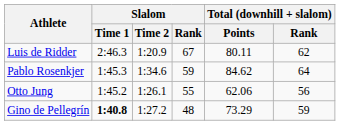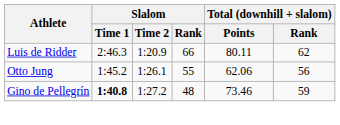 <table class="wikitable" style="font-size:90%">
 <tr>
 <th rowspan="2">Athlete</th>
 <th colspan="3">Slalom</th>
 <th colspan="2">Total (downhill + slalom)</th>
 </tr>
 <tr>
 <th>Time 1</th>
 <th>Time 2</th>
 <th>Rank</th>
 <th>Points</th>
 <th>Rank</th>
 </tr>
 <tr>
 <td><a href='#'>Luis de Ridder</a></td>
 <td align="center">2:46.3</td>
 <td align="center">1:20.9</td>
-<td align="center">67</td>
+<td align="center">66</td>
 <td align="center">80.11</td>
 <td align="center">62</td>
-</tr>
-<tr>
-<td><a href='#'>Pablo Rosenkjer</a></td>
-<td align="center">1:45.3</td>
-<td align="center">1:34.6</td>
-<td align="center">59</td>
-<td align="center">84.62</td>
-<td align="center">64</td>
 </tr>
 <tr>
 <td><a href='#'>Otto Jung</a></td>
 <td align="center">1:45.2</td>
 <td align="center">1:26.1</td>
 <td align="center">55</td>
 <td align="center">62.06</td>
 <td align="center">56</td>
 </tr>
 <tr>
 <td><a href='#'>Gino de Pellegrín</a></td>
 <td align="center"><strong>1:40.8</strong></td>
 <td align="center">1:27.2</td>
 <td align="center">48</td>
-<td align="center">73.29</td>
+<td align="center">73.46</td>
 <td align="center">59</td>
 </tr>
 </table>
